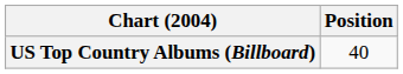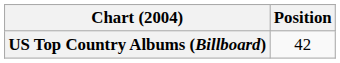 <table class="wikitable plainrowheaders" style="text-align:center">
 <tr>
 <th scope="col">Chart (2004)</th>
 <th scope="col">Position</th>
 </tr>
 <tr>
 <th scope="row">US Top Country Albums (<em>Billboard</em>)</th>
-<td>40</td>
+<td>42</td>
 </tr>
 </table>
